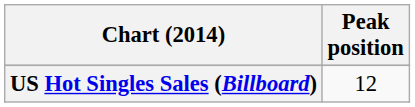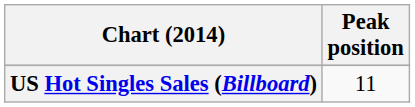 <table class="wikitable plainrowheaders sortable">
 <tr>
 <th>Chart (2014)</th>
 <th>Peak<br>position</th>
 </tr>
 <tr>
 </tr>
 <tr>
 <th scope="row">US <a href='#'>Hot Singles Sales</a> (<em><a href='#'>Billboard</a></em>)</th>
-<td align=center>12</td>
+<td align=center>11</td>
 </tr>
 </table>
